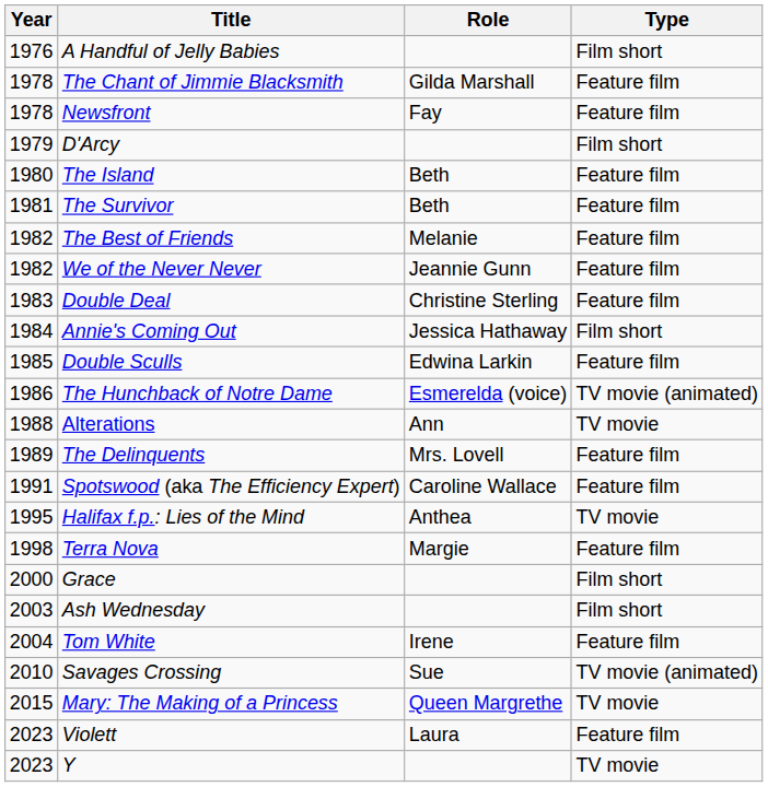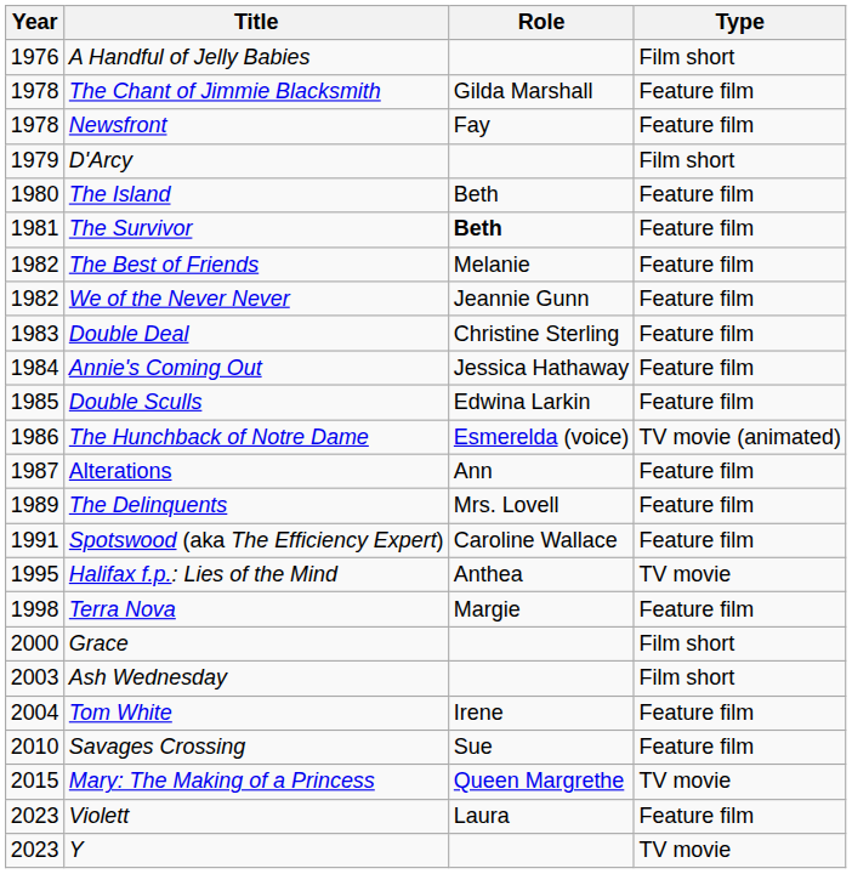 <table class="wikitable">
 <tr>
 <th>Year</th>
 <th>Title</th>
 <th>Role</th>
 <th>Type</th>
 </tr>
 <tr>
 <td>1976</td>
 <td><em>A Handful of Jelly Babies</em></td>
 <td></td>
 <td>Film short</td>
 </tr>
 <tr>
 <td>1978</td>
 <td><em><a href='#'>The Chant of Jimmie Blacksmith</a></em></td>
 <td>Gilda Marshall</td>
 <td>Feature film</td>
 </tr>
 <tr>
 <td>1978</td>
 <td><em><a href='#'>Newsfront</a></em></td>
 <td>Fay</td>
 <td>Feature film</td>
 </tr>
 <tr>
 <td>1979</td>
 <td><em>D'Arcy</em></td>
 <td></td>
 <td>Film short</td>
 </tr>
 <tr>
 <td>1980</td>
 <td><em><a href='#'>The Island</a></em></td>
 <td>Beth</td>
 <td>Feature film</td>
 </tr>
 <tr>
 <td>1981</td>
 <td><em><a href='#'>The Survivor</a></em></td>
-<td>Beth</td>
+<td><strong>Beth</strong></td>
 <td>Feature film</td>
 </tr>
 <tr>
 <td>1982</td>
 <td><em><a href='#'>The Best of Friends</a></em></td>
 <td>Melanie</td>
 <td>Feature film</td>
 </tr>
 <tr>
 <td>1982</td>
 <td><em><a href='#'>We of the Never Never</a></em></td>
 <td>Jeannie Gunn</td>
 <td>Feature film</td>
 </tr>
 <tr>
 <td>1983</td>
 <td><em><a href='#'>Double Deal</a></em></td>
 <td>Christine Sterling</td>
 <td>Feature film</td>
 </tr>
 <tr>
 <td>1984</td>
 <td><em><a href='#'>Annie's Coming Out</a></em></td>
 <td>Jessica Hathaway</td>
-<td>Film short</td>
+<td>Feature film</td>
 </tr>
 <tr>
 <td>1985</td>
 <td><em><a href='#'>Double Sculls</a></em></td>
 <td>Edwina Larkin</td>
 <td>Feature film</td>
 </tr>
 <tr>
 <td>1986</td>
 <td><em><a href='#'>The Hunchback of Notre Dame</a></em></td>
 <td><a href='#'>Esmerelda</a> (voice)</td>
 <td>TV movie (animated)</td>
 </tr>
 <tr>
-<td>1988</td>
+<td>1987</td>
 <td><a href='#'>Alterations</a></td>
 <td>Ann</td>
-<td>TV movie</td>
+<td>Feature film</td>
 </tr>
 <tr>
 <td>1989</td>
 <td><em><a href='#'>The Delinquents</a></em></td>
 <td>Mrs. Lovell</td>
 <td>Feature film</td>
 </tr>
 <tr>
 <td>1991</td>
 <td><em><a href='#'>Spotswood</a></em> (aka <em>The Efficiency Expert</em>)</td>
 <td>Caroline Wallace</td>
 <td>Feature film</td>
 </tr>
 <tr>
 <td>1995</td>
 <td><em><a href='#'>Halifax f.p.</a>: Lies of the Mind</em></td>
 <td>Anthea</td>
 <td>TV movie</td>
 </tr>
 <tr>
 <td>1998</td>
 <td><em><a href='#'>Terra Nova</a></em></td>
 <td>Margie</td>
 <td>Feature film</td>
 </tr>
 <tr>
 <td>2000</td>
 <td><em>Grace</em></td>
 <td></td>
 <td>Film short</td>
 </tr>
 <tr>
 <td>2003</td>
 <td><em>Ash Wednesday</em></td>
 <td></td>
 <td>Film short</td>
 </tr>
 <tr>
 <td>2004</td>
 <td><em><a href='#'>Tom White</a></em></td>
 <td>Irene</td>
 <td>Feature film</td>
 </tr>
 <tr>
 <td>2010</td>
 <td><em>Savages Crossing</em></td>
 <td>Sue</td>
-<td>TV movie (animated)</td>
+<td>Feature film</td>
 </tr>
 <tr>
 <td>2015</td>
 <td><em><a href='#'>Mary: The Making of a Princess</a></em></td>
 <td><a href='#'>Queen Margrethe</a></td>
 <td>TV movie</td>
 </tr>
 <tr>
 <td>2023</td>
 <td><em>Violett</em></td>
 <td>Laura</td>
 <td>Feature film</td>
 </tr>
 <tr>
 <td>2023</td>
 <td><em>Y</em></td>
 <td></td>
 <td>TV movie</td>
 </tr>
 </table>
